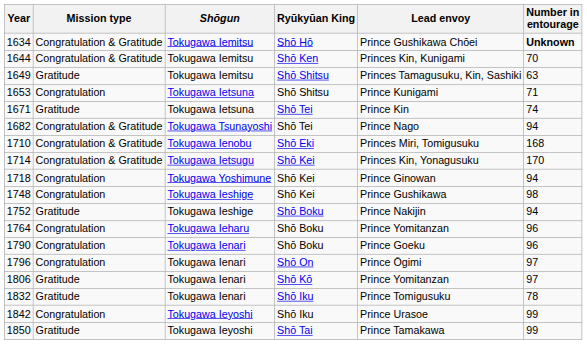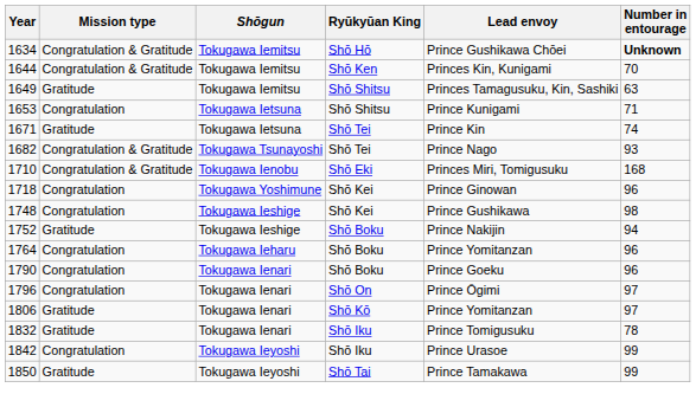 <table class="wikitable" align="center">
 <tr>
 <th>Year</th>
 <th>Mission type</th>
 <th scope="col"><em>Shōgun</em></th>
 <th scope="col">Ryūkyūan King</th>
 <th scope="col">Lead envoy</th>
 <th scope="col">Number in<br>entourage</th>
 </tr>
 <tr>
 <td>1634</td>
 <td>Congratulation & Gratitude</td>
 <td><a href='#'>Tokugawa Iemitsu</a></td>
 <td><a href='#'>Shō Hō</a></td>
 <td>Prince Gushikawa Chōei</td>
 <td><strong>Unknown</strong></td>
 </tr>
 <tr>
 <td>1644</td>
 <td>Congratulation & Gratitude</td>
 <td>Tokugawa Iemitsu</td>
 <td><a href='#'>Shō Ken</a></td>
 <td>Princes Kin, Kunigami</td>
 <td>70</td>
 </tr>
 <tr>
 <td>1649</td>
 <td>Gratitude</td>
 <td>Tokugawa Iemitsu</td>
 <td><a href='#'>Shō Shitsu</a></td>
 <td>Princes Tamagusuku, Kin, Sashiki</td>
 <td>63</td>
 </tr>
 <tr>
 <td>1653</td>
 <td>Congratulation</td>
 <td><a href='#'>Tokugawa Ietsuna</a></td>
 <td>Shō Shitsu</td>
 <td>Prince Kunigami</td>
 <td>71</td>
 </tr>
 <tr>
 <td>1671</td>
 <td>Gratitude</td>
 <td>Tokugawa Ietsuna</td>
 <td><a href='#'>Shō Tei</a></td>
 <td>Prince Kin</td>
 <td>74</td>
 </tr>
 <tr>
 <td>1682</td>
 <td>Congratulation & Gratitude</td>
 <td><a href='#'>Tokugawa Tsunayoshi</a></td>
 <td>Shō Tei</td>
 <td>Prince Nago</td>
-<td>94</td>
+<td>93</td>
 </tr>
 <tr>
 <td>1710</td>
 <td>Congratulation & Gratitude</td>
 <td><a href='#'>Tokugawa Ienobu</a></td>
 <td><a href='#'>Shō Eki</a></td>
 <td>Princes Miri, Tomigusuku</td>
 <td>168</td>
 </tr>
 <tr>
-<td>1714</td>
-<td>Congratulation & Gratitude</td>
-<td><a href='#'>Tokugawa Ietsugu</a></td>
-<td><a href='#'>Shō Kei</a></td>
-<td>Princes Kin, Yonagusuku</td>
-<td>170</td>
-</tr>
-<tr>
 <td>1718</td>
 <td>Congratulation</td>
 <td><a href='#'>Tokugawa Yoshimune</a></td>
 <td>Shō Kei</td>
 <td>Prince Ginowan</td>
-<td>94</td>
+<td>96</td>
 </tr>
 <tr>
 <td>1748</td>
 <td>Congratulation</td>
 <td><a href='#'>Tokugawa Ieshige</a></td>
 <td>Shō Kei</td>
 <td>Prince Gushikawa</td>
 <td>98</td>
 </tr>
 <tr>
 <td>1752</td>
 <td>Gratitude</td>
 <td>Tokugawa Ieshige</td>
 <td><a href='#'>Shō Boku</a></td>
 <td>Prince Nakijin</td>
 <td>94</td>
 </tr>
 <tr>
 <td>1764</td>
 <td>Congratulation</td>
 <td><a href='#'>Tokugawa Ieharu</a></td>
 <td>Shō Boku</td>
 <td>Prince Yomitanzan</td>
 <td>96</td>
 </tr>
 <tr>
 <td>1790</td>
 <td>Congratulation</td>
 <td><a href='#'>Tokugawa Ienari</a></td>
 <td>Shō Boku</td>
 <td>Prince Goeku</td>
 <td>96</td>
 </tr>
 <tr>
 <td>1796</td>
 <td>Congratulation</td>
 <td>Tokugawa Ienari</td>
 <td><a href='#'>Shō On</a></td>
 <td>Prince Ōgimi</td>
 <td>97</td>
 </tr>
 <tr>
 <td>1806</td>
 <td>Gratitude</td>
 <td>Tokugawa Ienari</td>
 <td><a href='#'>Shō Kō</a></td>
 <td>Prince Yomitanzan</td>
 <td>97</td>
 </tr>
 <tr>
 <td>1832</td>
 <td>Gratitude</td>
 <td>Tokugawa Ienari</td>
 <td><a href='#'>Shō Iku</a></td>
 <td>Prince Tomigusuku</td>
 <td>78</td>
 </tr>
 <tr>
 <td>1842</td>
 <td>Congratulation</td>
 <td><a href='#'>Tokugawa Ieyoshi</a></td>
 <td>Shō Iku</td>
 <td>Prince Urasoe</td>
 <td>99</td>
 </tr>
 <tr>
 <td>1850</td>
 <td>Gratitude</td>
 <td>Tokugawa Ieyoshi</td>
 <td><a href='#'>Shō Tai</a></td>
 <td>Prince Tamakawa</td>
 <td>99</td>
 </tr>
 </table>
